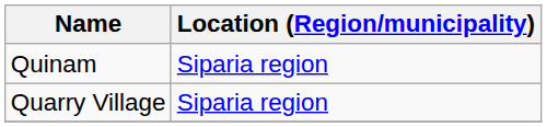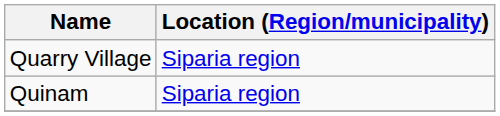 <table class="wikitable">
 <tr>
 <th>Name</th>
 <th>Location (<a href='#'>Region/municipality</a>)</th>
 </tr>
 <tr>
-<td>Quinam</td>
+<td>Quarry Village</td>
 <td><a href='#'>Siparia region</a></td>
 </tr>
 <tr>
-<td>Quarry Village</td>
+<td>Quinam</td>
 <td><a href='#'>Siparia region</a></td>
 </tr>
 <tr>
 </tr>
 </table>
